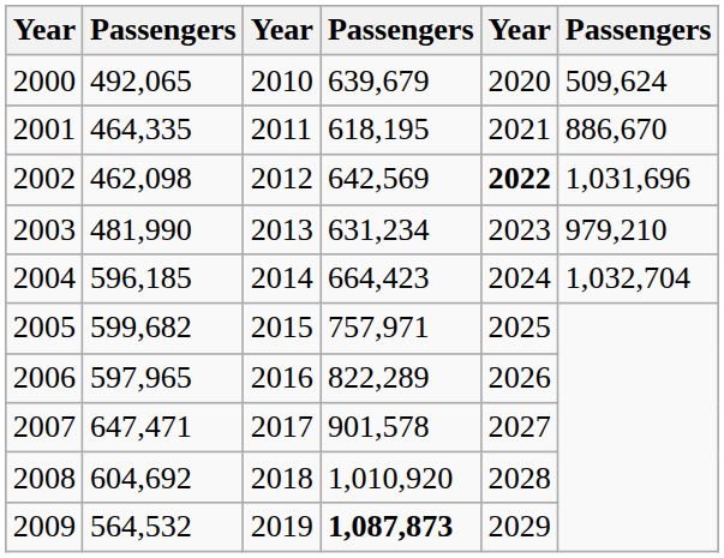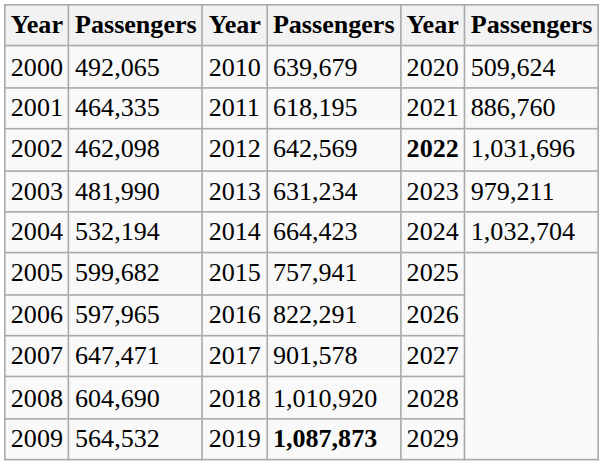 <table class="wikitable">
 <tr>
 <th>Year</th>
 <th>Passengers</th>
 <th>Year</th>
 <th>Passengers</th>
 <th>Year</th>
 <th>Passengers</th>
 </tr>
 <tr>
 <td>2000</td>
 <td>492,065</td>
 <td>2010</td>
 <td>639,679</td>
 <td>2020</td>
 <td>509,624</td>
 </tr>
 <tr>
 <td>2001</td>
 <td>464,335</td>
 <td>2011</td>
 <td>618,195</td>
 <td>2021</td>
-<td>886,670</td>
+<td>886,760</td>
 </tr>
 <tr>
 <td>2002</td>
 <td>462,098</td>
 <td>2012</td>
 <td>642,569</td>
 <td><strong>2022</strong></td>
 <td>1,031,696</td>
 </tr>
 <tr>
 <td>2003</td>
 <td>481,990</td>
 <td>2013</td>
 <td>631,234</td>
 <td>2023</td>
-<td>979,210</td>
+<td>979,211</td>
 </tr>
 <tr>
 <td>2004</td>
-<td>596,185</td>
+<td>532,194</td>
 <td>2014</td>
 <td>664,423</td>
 <td>2024</td>
 <td>1,032,704</td>
 </tr>
 <tr>
 <td>2005</td>
 <td>599,682</td>
 <td>2015</td>
-<td>757,971</td>
+<td>757,941</td>
 <td>2025</td>
 </tr>
 <tr>
 <td>2006</td>
 <td>597,965</td>
 <td>2016</td>
-<td>822,289</td>
+<td>822,291</td>
 <td>2026</td>
 </tr>
 <tr>
 <td>2007</td>
 <td>647,471</td>
 <td>2017</td>
 <td>901,578</td>
 <td>2027</td>
 </tr>
 <tr>
 <td>2008</td>
-<td>604,692</td>
+<td>604,690</td>
 <td>2018</td>
 <td>1,010,920</td>
 <td>2028</td>
 </tr>
 <tr>
 <td>2009</td>
 <td>564,532</td>
 <td>2019</td>
 <td><strong>1,087,873</strong></td>
 <td>2029</td>
 </tr>
 </table>
